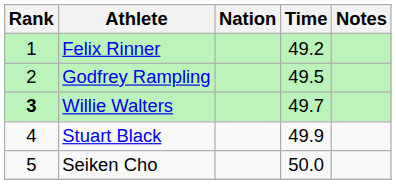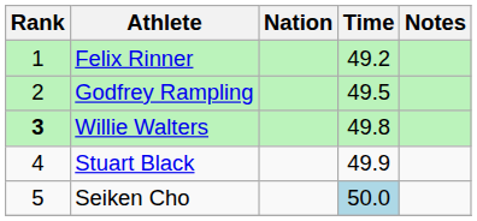 <table class="wikitable sortable" style="text-align:center">
 <tr>
 <th>Rank</th>
 <th>Athlete</th>
 <th>Nation</th>
 <th>Time</th>
 <th>Notes</th>
 </tr>
 <tr bgcolor=bbf3bb>
 <td>1</td>
 <td align=left><a href='#'>Felix Rinner</a></td>
 <td align=left></td>
 <td>49.2</td>
 <td></td>
 </tr>
 <tr bgcolor=bbf3bb>
 <td>2</td>
 <td align=left><a href='#'>Godfrey Rampling</a></td>
 <td align=left></td>
 <td>49.5</td>
 <td></td>
 </tr>
 <tr bgcolor=bbf3bb>
 <td><strong>3</strong></td>
 <td align=left><a href='#'>Willie Walters</a></td>
 <td align=left></td>
-<td>49.7</td>
+<td>49.8</td>
 <td></td>
 </tr>
 <tr>
 <td>4</td>
 <td align=left><a href='#'>Stuart Black</a></td>
 <td align=left></td>
 <td>49.9</td>
 <td></td>
 </tr>
 <tr>
 <td>5</td>
 <td align=left>Seiken Cho</td>
 <td align=left></td>
-<td>50.0</td>
+<td style="background: lightblue;">50.0</td>
 <td></td>
 </tr>
 <tr>
 </tr>
 </table>
